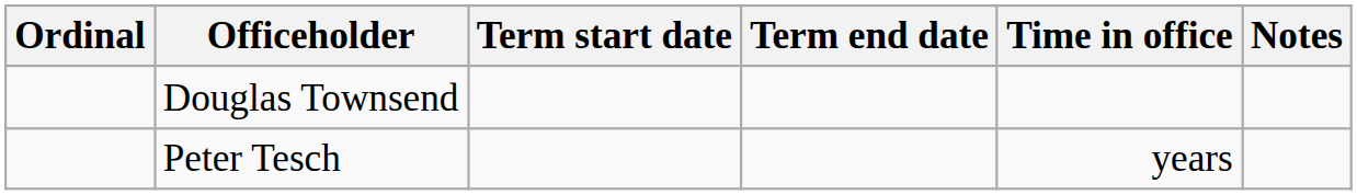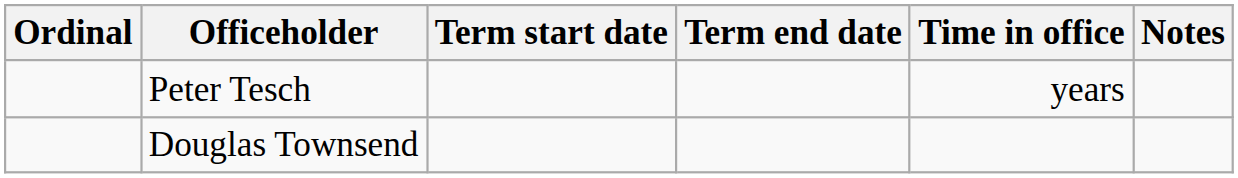 <table class='wikitable sortable'>
 <tr>
 <th>Ordinal</th>
 <th>Officeholder</th>
 <th>Term start date</th>
 <th>Term end date</th>
 <th>Time in office</th>
 <th>Notes</th>
 </tr>
 <tr>
 <td align=center></td>
+<td>Peter Tesch</td>
+<td align=center></td>
+<td align=center></td>
+<td align=right> years</td>
+<td></td>
+</tr>
+<tr>
+<td align=center></td>
 <td>Douglas Townsend</td>
 <td align=center></td>
 <td align=center></td>
 <td align=right></td>
 <td></td>
 </tr>
-<tr>
-<td align=center></td>
-<td>Peter Tesch</td>
-<td align=center></td>
-<td align=center></td>
-<td align=right> years</td>
-<td></td>
-</tr>
 </table>
